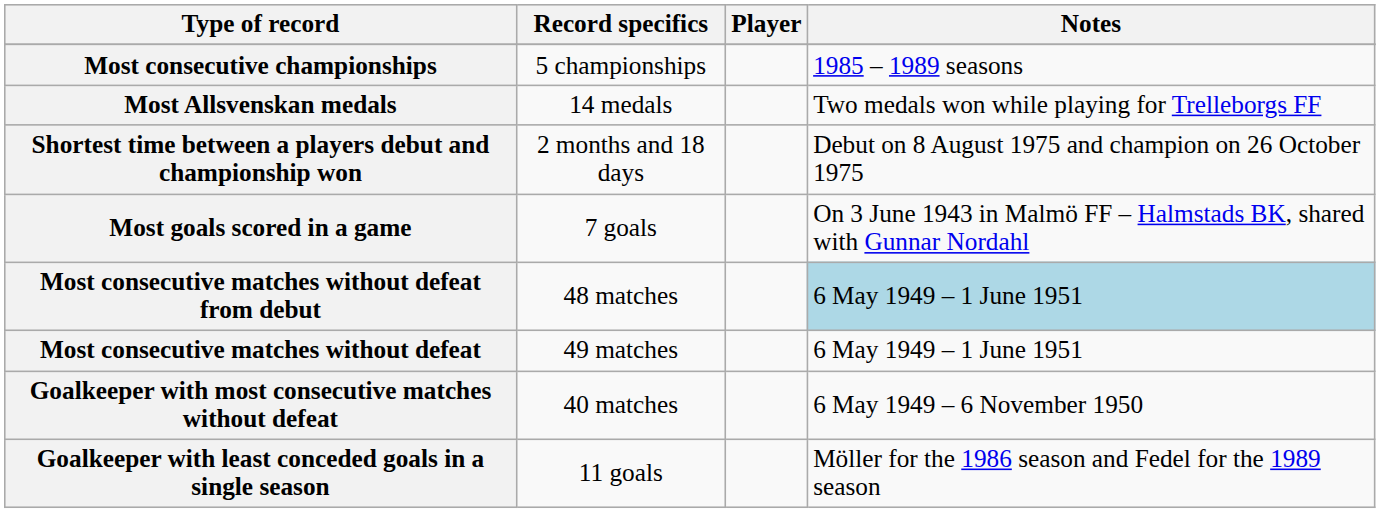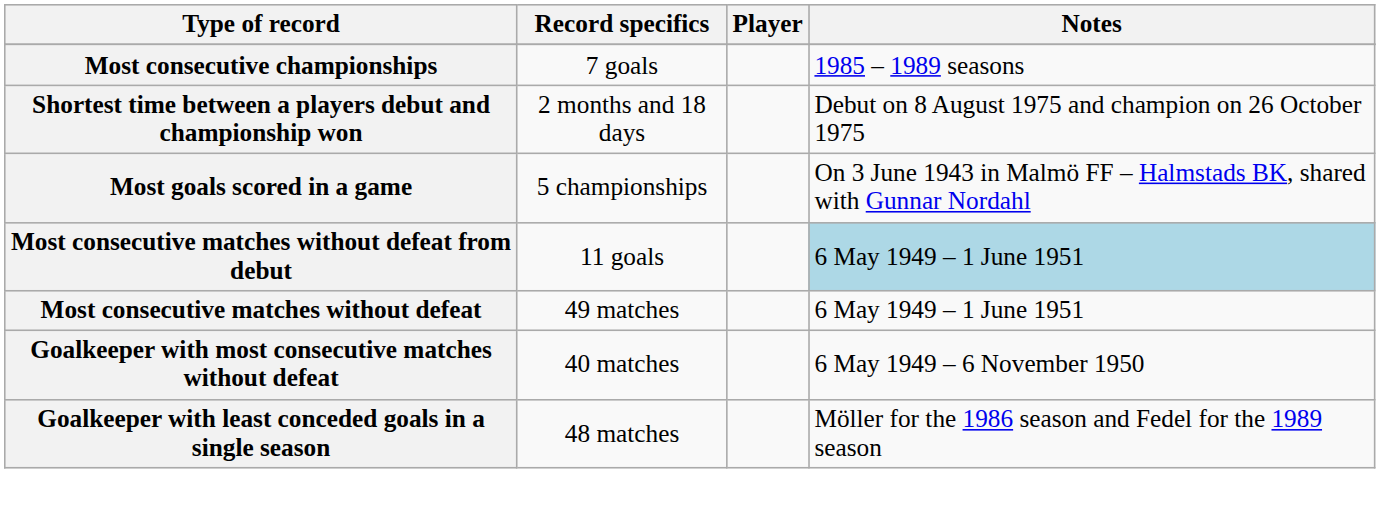 <table class="wikitable plainrowheaders sortable" style="text-align:center">
 <tr>
 <th scope="col" class=unsortable>Type of record</th>
 <th scope="col" class=unsortable>Record specifics</th>
 <th scope="col">Player</th>
 <th scope="col" class=unsortable>Notes</th>
 </tr>
 <tr>
 </tr>
 <tr>
 <th scope="row" align="left">Most consecutive championships</th>
-<td>5 championships</td>
+<td>7 goals</td>
 <td><br></td>
 <td style="text-align:left"><a href='#'>1985</a> – <a href='#'>1989</a> seasons</td>
-</tr>
-<tr>
-<th scope="row" align="left">Most Allsvenskan medals</th>
-<td>14 medals</td>
-<td></td>
-<td style="text-align:left">Two medals won while playing for <a href='#'>Trelleborgs FF</a></td>
 </tr>
 <tr>
 <th scope="row" align="left">Shortest time between a players debut and championship won</th>
 <td>2 months and 18 days</td>
 <td></td>
 <td style="text-align:left">Debut on 8 August 1975 and champion on 26 October 1975</td>
 </tr>
 <tr>
 <th scope="row" align="left">Most goals scored in a game</th>
-<td>7 goals</td>
+<td>5 championships</td>
 <td></td>
 <td style="text-align:left">On 3 June 1943 in Malmö FF – <a href='#'>Halmstads BK</a>, shared with <a href='#'>Gunnar Nordahl</a></td>
 </tr>
 <tr>
 <th scope="row" align="left">Most consecutive matches without defeat from debut</th>
-<td>48 matches</td>
+<td>11 goals</td>
 <td></td>
 <td style="background: lightblue; text-align:left">6 May 1949 – 1 June 1951</td>
 </tr>
 <tr>
 <th scope="row" align="left">Most consecutive matches without defeat</th>
 <td>49 matches</td>
 <td><br></td>
 <td style="text-align:left">6 May 1949 – 1 June 1951</td>
 </tr>
 <tr>
 <th scope="row" align="left">Goalkeeper with most consecutive matches without defeat</th>
 <td>40 matches</td>
 <td></td>
 <td style="text-align:left">6 May 1949 – 6 November 1950</td>
 </tr>
 <tr>
 <th scope="row" align="left">Goalkeeper with least conceded goals in a single season</th>
-<td>11 goals</td>
+<td>48 matches</td>
 <td><br></td>
 <td style="text-align:left">Möller for the <a href='#'>1986</a> season and Fedel for the <a href='#'>1989</a> season</td>
 </tr>
 </table>
